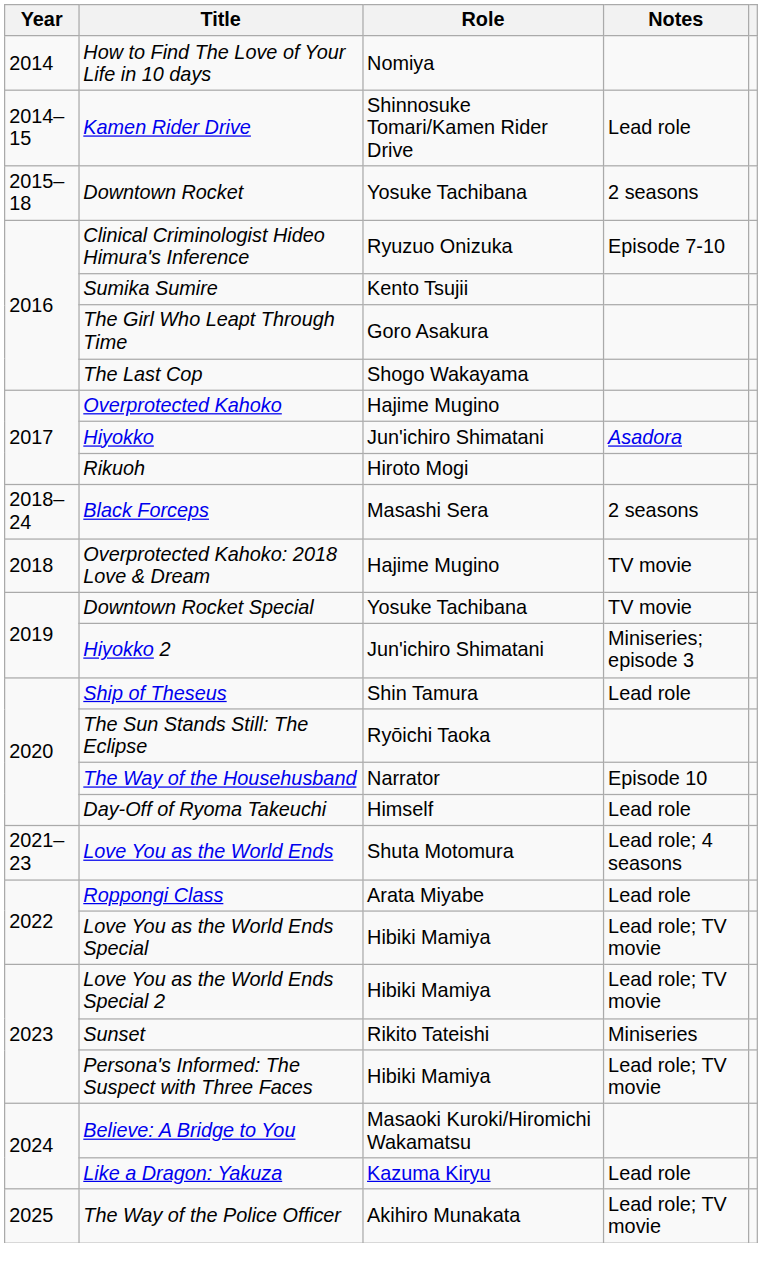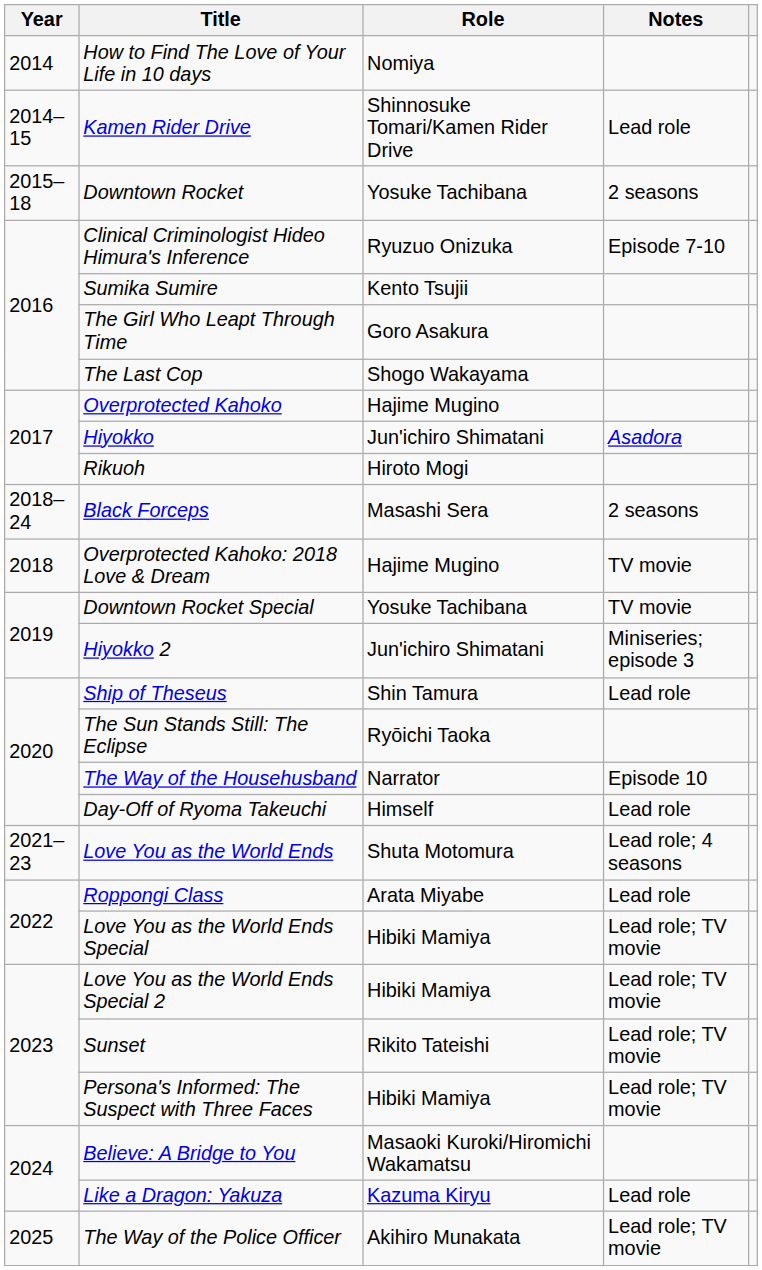 <table class="wikitable">
 <tr>
 <th>Year</th>
 <th>Title</th>
 <th>Role</th>
 <th>Notes</th>
 <th></th>
 </tr>
 <tr>
 <td>2014</td>
 <td><em>How to Find The Love of Your Life in 10 days</em></td>
 <td>Nomiya</td>
 <td></td>
 <td></td>
 </tr>
 <tr>
 <td>2014–15</td>
 <td><em><a href='#'>Kamen Rider Drive</a></em></td>
 <td>Shinnosuke Tomari/Kamen Rider Drive</td>
 <td>Lead role</td>
 <td></td>
 </tr>
 <tr>
 <td>2015–18</td>
 <td><em>Downtown Rocket</em></td>
 <td>Yosuke Tachibana</td>
 <td>2 seasons</td>
 <td></td>
 </tr>
 <tr>
 <td rowspan="4">2016</td>
 <td><em>Clinical Criminologist Hideo Himura's Inference</em></td>
 <td>Ryuzuo Onizuka</td>
 <td>Episode 7-10</td>
 <td></td>
 </tr>
 <tr>
 <td><em>Sumika Sumire</em></td>
 <td>Kento Tsujii</td>
 <td></td>
 <td></td>
 </tr>
 <tr>
 <td><em>The Girl Who Leapt Through Time</em></td>
 <td>Goro Asakura</td>
 <td></td>
 <td></td>
 </tr>
 <tr>
 <td><em>The Last Cop</em></td>
 <td>Shogo Wakayama</td>
 <td></td>
 <td></td>
 </tr>
 <tr>
 <td rowspan="3">2017</td>
 <td><em><a href='#'>Overprotected Kahoko</a></em></td>
 <td>Hajime Mugino</td>
 <td></td>
 <td></td>
 </tr>
 <tr>
 <td><em><a href='#'>Hiyokko</a></em></td>
 <td>Jun'ichiro Shimatani</td>
 <td><em><a href='#'>Asadora</a></em></td>
 <td></td>
 </tr>
 <tr>
 <td><em>Rikuoh</em></td>
 <td>Hiroto Mogi</td>
 <td></td>
 <td></td>
 </tr>
 <tr>
 <td>2018–24</td>
 <td><em><a href='#'>Black Forceps</a></em></td>
 <td>Masashi Sera</td>
 <td>2 seasons</td>
 <td></td>
 </tr>
 <tr>
 <td>2018</td>
 <td><em>Overprotected Kahoko: 2018 Love & Dream</em></td>
 <td>Hajime Mugino</td>
 <td>TV movie</td>
 <td></td>
 </tr>
 <tr>
 <td rowspan="2">2019</td>
 <td><em>Downtown Rocket Special</em></td>
 <td>Yosuke Tachibana</td>
 <td>TV movie</td>
 <td></td>
 </tr>
 <tr>
 <td><em><a href='#'>Hiyokko</a> 2</em></td>
 <td>Jun'ichiro Shimatani</td>
 <td>Miniseries; episode 3</td>
 <td></td>
 </tr>
 <tr>
 <td rowspan="4">2020</td>
 <td><em><a href='#'>Ship of Theseus</a></em></td>
 <td>Shin Tamura</td>
 <td>Lead role</td>
 <td></td>
 </tr>
 <tr>
 <td><em>The Sun Stands Still: The Eclipse</em></td>
 <td>Ryōichi Taoka</td>
 <td></td>
 <td></td>
 </tr>
 <tr>
 <td><em><a href='#'>The Way of the Househusband</a></em></td>
 <td>Narrator</td>
 <td>Episode 10</td>
 <td></td>
 </tr>
 <tr>
 <td><em>Day-Off of Ryoma Takeuchi</em></td>
 <td>Himself</td>
 <td>Lead role</td>
 <td></td>
 </tr>
 <tr>
 <td>2021–23</td>
 <td><em><a href='#'>Love You as the World Ends</a></em></td>
 <td>Shuta Motomura</td>
 <td>Lead role; 4 seasons</td>
 <td></td>
 </tr>
 <tr>
 <td rowspan="2">2022</td>
 <td><em><a href='#'>Roppongi Class</a></em></td>
 <td>Arata Miyabe</td>
 <td>Lead role</td>
 <td></td>
 </tr>
 <tr>
 <td><em>Love You as the World Ends Special</em></td>
 <td>Hibiki Mamiya</td>
 <td>Lead role; TV movie</td>
 <td></td>
 </tr>
 <tr>
 <td rowspan="3">2023</td>
 <td><em>Love You as the World Ends Special 2</em></td>
 <td>Hibiki Mamiya</td>
 <td>Lead role; TV movie</td>
 <td></td>
 </tr>
 <tr>
 <td><em>Sunset</em></td>
 <td>Rikito Tateishi</td>
-<td>Miniseries</td>
+<td>Lead role; TV movie</td>
 <td></td>
 </tr>
 <tr>
 <td><em>Persona's Informed: The Suspect with Three Faces</em></td>
 <td>Hibiki Mamiya</td>
 <td>Lead role; TV movie</td>
 <td></td>
 </tr>
 <tr>
 <td rowspan="2">2024</td>
 <td><em><a href='#'>Believe: A Bridge to You</a></em></td>
 <td>Masaoki Kuroki/Hiromichi Wakamatsu</td>
 <td></td>
 <td></td>
 </tr>
 <tr>
 <td><em><a href='#'>Like a Dragon: Yakuza</a></em></td>
 <td><a href='#'>Kazuma Kiryu</a></td>
 <td>Lead role</td>
 <td></td>
 </tr>
 <tr>
 <td>2025</td>
 <td><em>The Way of the Police Officer</em></td>
 <td>Akihiro Munakata</td>
 <td>Lead role; TV movie</td>
 <td></td>
 </tr>
 <tr>
 </tr>
 </table>
